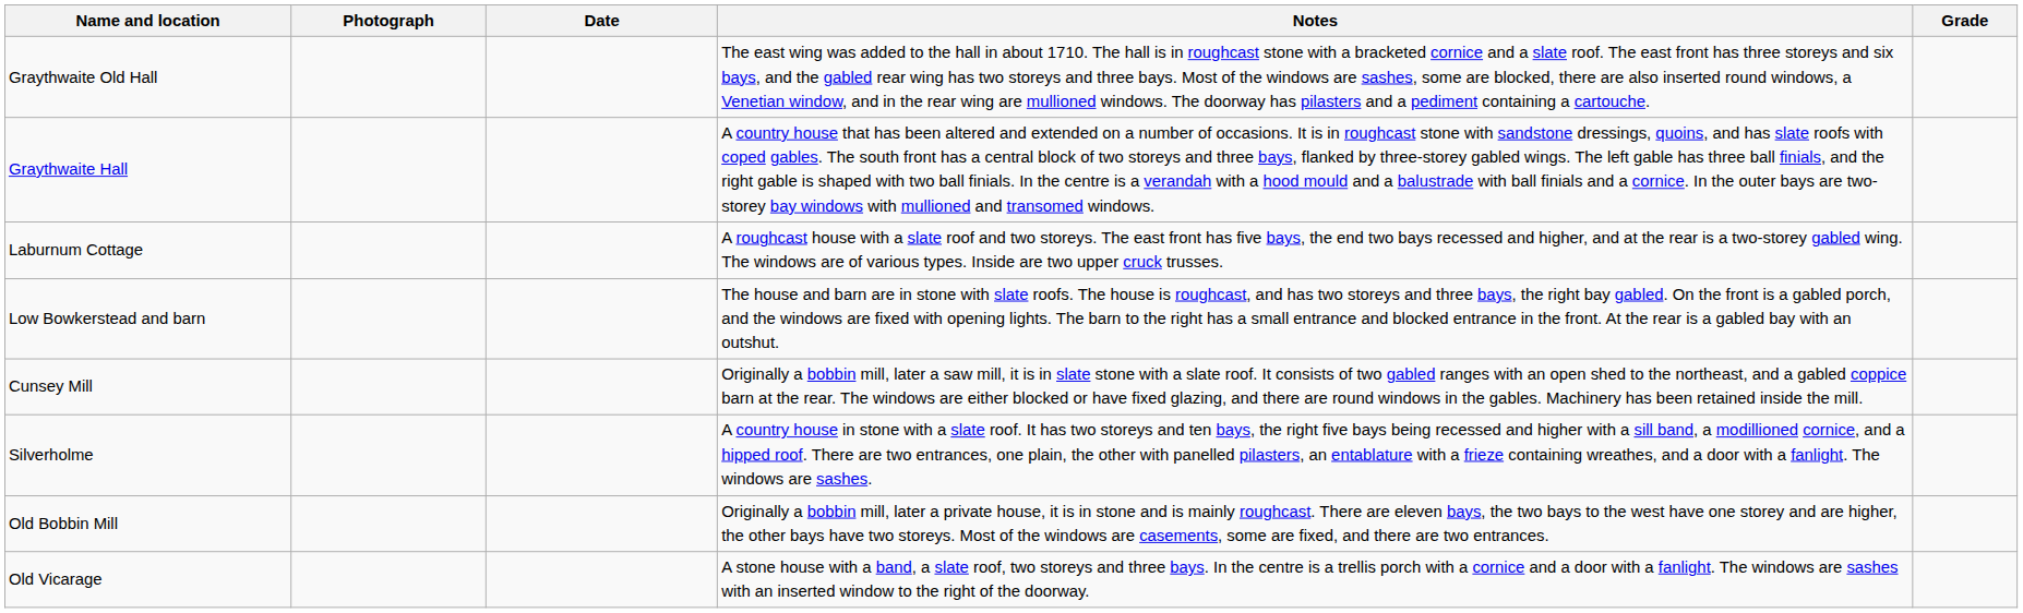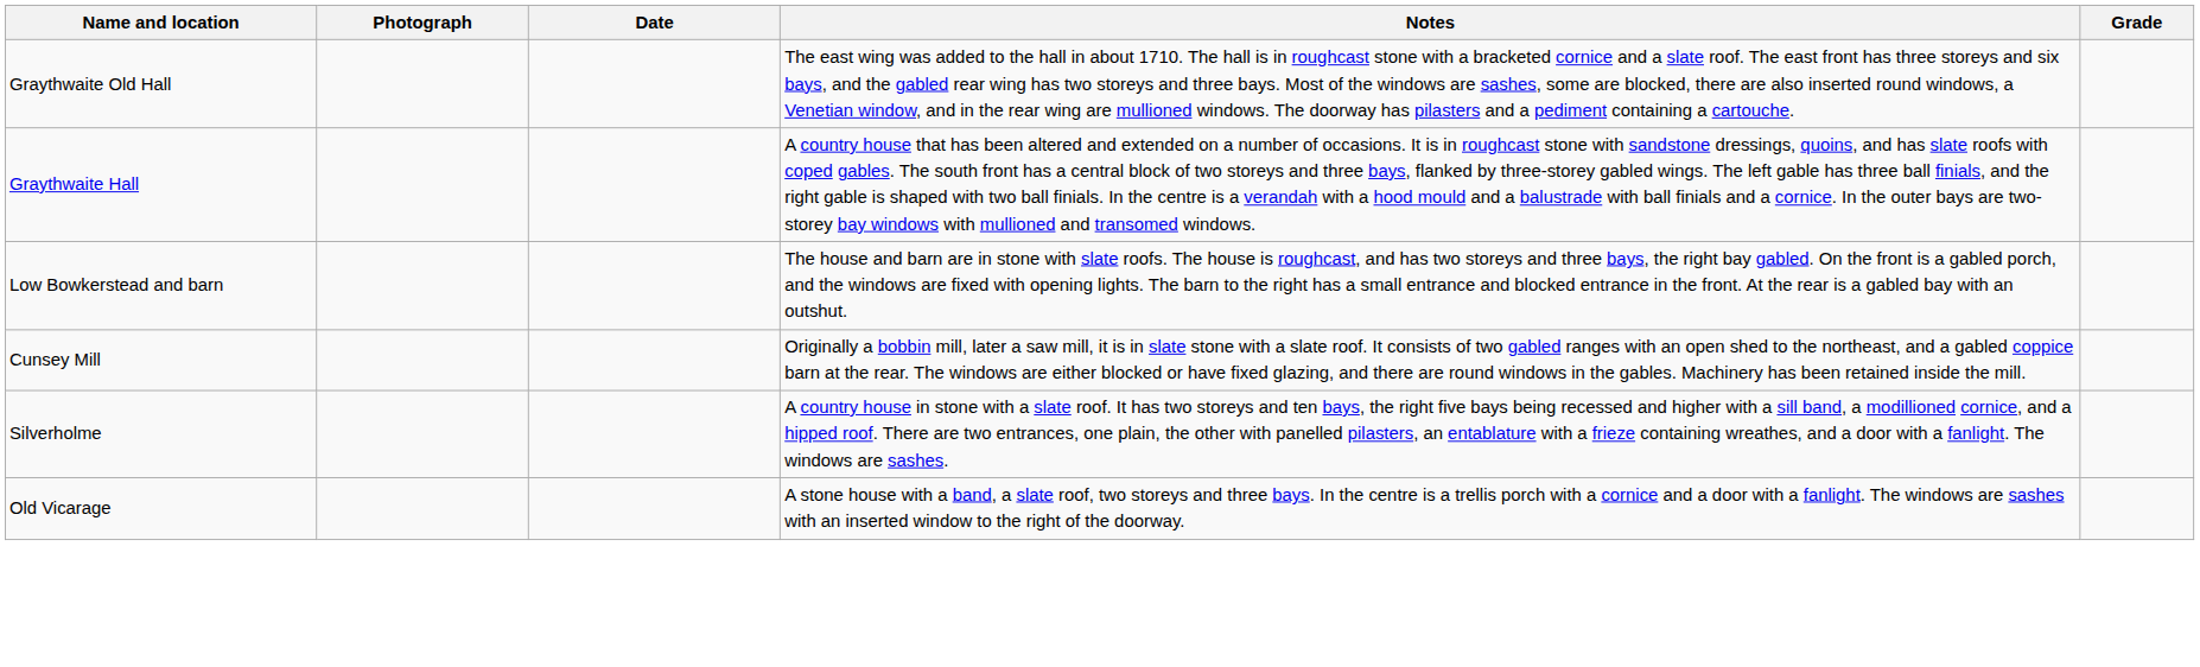 <table class="wikitable sortable plainrowheaders" style="width:100%; border:0; text-align:left; line-height:150%;">
 <tr>
 <th scope="col"  style="width:150px">Name and location</th>
 <th scope="col"  style="width:100px" class="unsortable">Photograph</th>
 <th scope="col"  style="width:120px">Date</th>
 <th scope="col"  style="width:650px" class="unsortable">Notes</th>
 <th scope="col"  style="width:50px">Grade</th>
 </tr>
 <tr>
 <td>Graythwaite Old Hall<br><small></small></td>
 <td></td>
 <td align="center"></td>
 <td>The east wing was added to the hall in about 1710.  The hall is in <a href='#'>roughcast</a> stone with a bracketed <a href='#'>cornice</a> and a <a href='#'>slate</a> roof.  The east front has three storeys and six <a href='#'>bays</a>, and the <a href='#'>gabled</a> rear wing has two storeys and three bays.  Most of the windows are <a href='#'>sashes</a>, some are blocked, there are also inserted round windows, a <a href='#'>Venetian window</a>, and in the rear wing are <a href='#'>mullioned</a> windows.  The doorway has <a href='#'>pilasters</a> and a <a href='#'>pediment</a> containing a <a href='#'>cartouche</a>.</td>
 <td align="center" ></td>
 </tr>
 <tr>
 <td><a href='#'>Graythwaite Hall</a><br><small></small></td>
 <td></td>
 <td align="center"></td>
 <td>A <a href='#'>country house</a> that has been altered and extended on a number of occasions.  It is in <a href='#'>roughcast</a> stone with <a href='#'>sandstone</a> dressings, <a href='#'>quoins</a>, and has <a href='#'>slate</a> roofs with <a href='#'>coped</a> <a href='#'>gables</a>. The south front has a central block of two storeys and three <a href='#'>bays</a>, flanked by three-storey gabled wings.  The left gable has three ball <a href='#'>finials</a>, and the right gable is shaped with two ball finials.  In the centre is a <a href='#'>verandah</a> with a <a href='#'>hood mould</a> and a <a href='#'>balustrade</a> with ball finials and a <a href='#'>cornice</a>.  In the outer bays are two-storey <a href='#'>bay windows</a> with <a href='#'>mullioned</a> and <a href='#'>transomed</a> windows.</td>
-<td align="center" ></td>
-</tr>
-<tr>
-<td>Laburnum Cottage<br><small></small></td>
-<td></td>
-<td align="center"></td>
-<td>A <a href='#'>roughcast</a> house with a <a href='#'>slate</a> roof and two storeys.  The east front has five <a href='#'>bays</a>, the end two bays recessed and higher, and at the rear is a two-storey <a href='#'>gabled</a> wing.  The windows are of various types.  Inside are two upper <a href='#'>cruck</a> trusses.</td>
 <td align="center" ></td>
 </tr>
 <tr>
 <td>Low Bowkerstead and barn<br><small></small></td>
 <td></td>
 <td align="center"></td>
 <td>The house and barn are in stone with <a href='#'>slate</a> roofs.  The house is <a href='#'>roughcast</a>, and has two storeys and three <a href='#'>bays</a>, the right bay <a href='#'>gabled</a>.  On the front is a gabled porch, and the windows are fixed with opening lights.  The barn to the right has a small entrance and blocked entrance in the front.  At the rear is a gabled bay with an outshut.</td>
 <td align="center" ></td>
 </tr>
 <tr>
 <td>Cunsey Mill<br><small></small></td>
 <td></td>
 <td align="center"></td>
 <td>Originally a <a href='#'>bobbin</a> mill, later a saw mill, it is in <a href='#'>slate</a> stone with a slate roof.  It consists of two <a href='#'>gabled</a> ranges with an open shed to the northeast, and a gabled <a href='#'>coppice</a> barn at the rear.  The windows are either blocked or have fixed glazing, and there are round windows in the gables.  Machinery has been retained inside the mill.</td>
 <td align="center" ></td>
 </tr>
 <tr>
 <td>Silverholme<br><small></small></td>
 <td></td>
 <td align="center"></td>
 <td>A <a href='#'>country house</a> in stone with a <a href='#'>slate</a> roof.  It has two storeys and ten <a href='#'>bays</a>, the right five bays being recessed and higher with a <a href='#'>sill band</a>, a <a href='#'>modillioned</a> <a href='#'>cornice</a>, and a <a href='#'>hipped roof</a>.  There are two entrances, one plain, the other with panelled <a href='#'>pilasters</a>, an <a href='#'>entablature</a> with a <a href='#'>frieze</a> containing wreathes, and a door with a <a href='#'>fanlight</a>.  The windows are <a href='#'>sashes</a>.</td>
 <td align="center" ></td>
 </tr>
 <tr>
-<td>Old Bobbin Mill<br><small></small></td>
-<td></td>
-<td align="center"></td>
-<td>Originally a <a href='#'>bobbin</a> mill, later a private house, it is in stone and is mainly <a href='#'>roughcast</a>.  There are eleven <a href='#'>bays</a>, the two bays to the west have one storey and are higher, the other bays have two storeys.  Most of the windows are <a href='#'>casements</a>, some are fixed, and there are two entrances.</td>
-<td align="center" ></td>
-</tr>
-<tr>
 <td>Old Vicarage<br><small></small></td>
 <td></td>
 <td align="center"></td>
 <td>A stone house with a <a href='#'>band</a>, a <a href='#'>slate</a> roof, two storeys and three <a href='#'>bays</a>.  In the centre is a trellis porch with a <a href='#'>cornice</a> and a door with a <a href='#'>fanlight</a>.  The windows are <a href='#'>sashes</a> with an inserted window to the right of the doorway.</td>
 <td align="center" ></td>
 </tr>
 <tr>
 </tr>
 </table>
